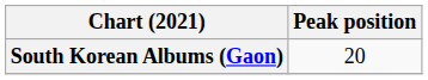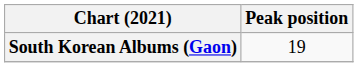 <table class="wikitable plainrowheaders" style="text-align:center">
 <tr>
 <th scope="col">Chart (2021)</th>
 <th scope="col">Peak position</th>
 </tr>
 <tr>
 <th scope="row">South Korean Albums (<a href='#'>Gaon</a>)</th>
-<td>20</td>
+<td>19</td>
 </tr>
 <tr>
 </tr>
 </table>
